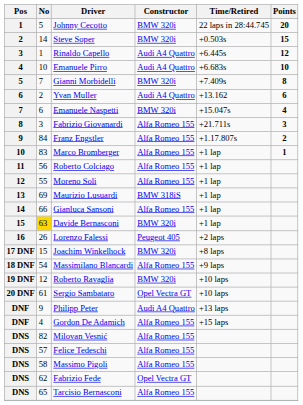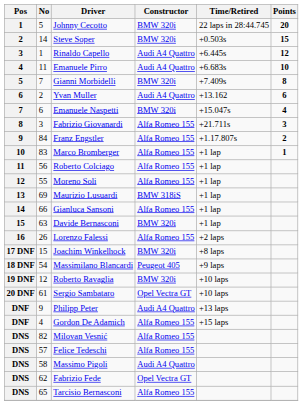 <table class="wikitable" style="font-size: 80%;">
 <tr>
 <th>Pos</th>
 <th>No</th>
 <th>Driver</th>
 <th>Constructor</th>
 <th>Time/Retired</th>
 <th>Points</th>
 </tr>
 <tr>
 <th>1</th>
 <td>5</td>
 <td> <a href='#'>Johnny Cecotto</a></td>
 <td><a href='#'>BMW 320i</a></td>
 <td>22 laps in 28:44.745</td>
 <td align=center><strong>20</strong></td>
 </tr>
 <tr>
 <th>2</th>
 <td>14</td>
 <td> <a href='#'>Steve Soper</a></td>
 <td><a href='#'>BMW 320i</a></td>
 <td>+0.503s</td>
 <td align=center><strong>15</strong></td>
 </tr>
 <tr>
 <th>3</th>
 <td>1</td>
 <td> <a href='#'>Rinaldo Capello</a></td>
 <td><a href='#'>Audi A4 Quattro</a></td>
 <td>+6.445s</td>
 <td align=center><strong>12</strong></td>
 </tr>
 <tr>
 <th>4</th>
-<td>10</td>
+<td>11</td>
 <td> <a href='#'>Emanuele Pirro</a></td>
 <td><a href='#'>Audi A4 Quattro</a></td>
 <td>+6.683s</td>
 <td align=center><strong>10</strong></td>
 </tr>
 <tr>
 <th>5</th>
 <td>7</td>
 <td> <a href='#'>Gianni Morbidelli</a></td>
 <td><a href='#'>BMW 320i</a></td>
 <td>+7.409s</td>
 <td align=center><strong>8</strong></td>
 </tr>
 <tr>
 <th>6</th>
 <td>2</td>
 <td> <a href='#'>Yvan Muller</a></td>
 <td><a href='#'>Audi A4 Quattro</a></td>
 <td>+13.162</td>
 <td align=center><strong>6</strong></td>
 </tr>
 <tr>
 <th>7</th>
 <td>6</td>
 <td> <a href='#'>Emanuele Naspetti</a></td>
 <td><a href='#'>BMW 320i</a></td>
 <td>+15.047s</td>
 <td align=center><strong>4</strong></td>
 </tr>
 <tr>
 <th>8</th>
 <td>3</td>
 <td> <a href='#'>Fabrizio Giovanardi</a></td>
 <td><a href='#'>Alfa Romeo 155</a></td>
 <td>+21.711s</td>
 <td align=center><strong>3</strong></td>
 </tr>
 <tr>
 <th>9</th>
 <td>84</td>
 <td> <a href='#'>Franz Engstler</a></td>
 <td><a href='#'>Alfa Romeo 155</a></td>
 <td>+1.17.807s</td>
 <td align=center><strong>2</strong></td>
 </tr>
 <tr>
 <th>10</th>
 <td>83</td>
 <td> <a href='#'>Marco Bromberger</a></td>
 <td><a href='#'>Alfa Romeo 155</a></td>
 <td>+1 lap</td>
 <td align=center><strong>1</strong></td>
 </tr>
 <tr>
 <th>11</th>
 <td>56</td>
 <td> <a href='#'>Roberto Colciago</a></td>
 <td><a href='#'>Alfa Romeo 155</a></td>
 <td>+1 lap</td>
 <td></td>
 </tr>
 <tr>
 <th>12</th>
 <td>55</td>
 <td> <a href='#'>Moreno Soli</a></td>
 <td><a href='#'>Alfa Romeo 155</a></td>
 <td>+1 lap</td>
 <td></td>
 </tr>
 <tr>
 <th>13</th>
 <td>69</td>
 <td> <a href='#'>Maurizio Lusuardi</a></td>
 <td><a href='#'>BMW 318iS</a></td>
 <td>+1 lap</td>
 <td></td>
 </tr>
 <tr>
 <th>14</th>
 <td>66</td>
 <td> <a href='#'>Gianluca Sansoni</a></td>
 <td><a href='#'>Alfa Romeo 155</a></td>
 <td>+1 lap</td>
 <td></td>
 </tr>
 <tr>
 <th>15</th>
-<td style="background: gold;">63</td>
+<td>63</td>
 <td> <a href='#'>Davide Bernasconi</a></td>
 <td><a href='#'>BMW 320i</a></td>
 <td>+1 lap</td>
 <td></td>
 </tr>
 <tr>
 <th>16</th>
 <td>26</td>
 <td> <a href='#'>Lorenzo Falessi</a></td>
-<td><a href='#'>Peugeot 405</a></td>
+<td><a href='#'>Alfa Romeo 155</a></td>
 <td>+2 laps</td>
 <td></td>
 </tr>
 <tr>
 <th>17 DNF</th>
 <td>15</td>
 <td> <a href='#'>Joachim Winkelhock</a></td>
 <td><a href='#'>BMW 320i</a></td>
 <td>+8 laps</td>
 <td></td>
 </tr>
 <tr>
 <th>18 DNF</th>
 <td>54</td>
 <td> <a href='#'>Massimilano Blancardi</a></td>
-<td><a href='#'>Alfa Romeo 155</a></td>
+<td><a href='#'>Peugeot 405</a></td>
 <td>+9 laps</td>
 <td></td>
 </tr>
 <tr>
 <th>19 DNF</th>
 <td>12</td>
 <td> <a href='#'>Roberto Ravaglia</a></td>
 <td><a href='#'>BMW 320i</a></td>
 <td>+10 laps</td>
 <td></td>
 </tr>
 <tr>
 <th>20 DNF</th>
 <td>61</td>
 <td> <a href='#'>Sergio Sambataro</a></td>
 <td><a href='#'> Opel Vectra GT</a></td>
 <td>+10 laps</td>
 <td></td>
 </tr>
 <tr>
 <th>DNF</th>
 <td>9</td>
 <td> <a href='#'>Philipp Peter</a></td>
 <td><a href='#'>Audi A4 Quattro</a></td>
 <td>+13 laps</td>
 <td></td>
 </tr>
 <tr>
 <th>DNF</th>
 <td>4</td>
 <td> <a href='#'>Gordon De Adamich</a></td>
 <td><a href='#'>Alfa Romeo 155</a></td>
 <td>+15 laps</td>
 <td></td>
 </tr>
 <tr>
 <th>DNS</th>
 <td>82</td>
 <td> <a href='#'>Milovan Vesnić</a></td>
 <td><a href='#'>Alfa Romeo 155</a></td>
 <td></td>
 <td></td>
 </tr>
 <tr>
 <th>DNS</th>
 <td>57</td>
 <td> <a href='#'>Felice Tedeschi</a></td>
 <td><a href='#'>Alfa Romeo 155</a></td>
 <td></td>
 <td></td>
 </tr>
 <tr>
 <th>DNS</th>
 <td>58</td>
 <td> <a href='#'>Massimo Pigoli</a></td>
-<td><a href='#'>Alfa Romeo 155</a></td>
+<td><a href='#'>Audi A4 Quattro</a></td>
 <td></td>
 <td></td>
 </tr>
 <tr>
 <th>DNS</th>
 <td>62</td>
 <td> <a href='#'>Fabrizio Fede</a></td>
 <td><a href='#'> Opel Vectra GT</a></td>
 <td></td>
 <td></td>
 </tr>
 <tr>
 <th>DNS</th>
 <td>65</td>
 <td> <a href='#'>Tarcisio Bernasconi</a></td>
 <td><a href='#'>Alfa Romeo 155</a></td>
 <td></td>
 <td></td>
 </tr>
 <tr>
 </tr>
 </table>
